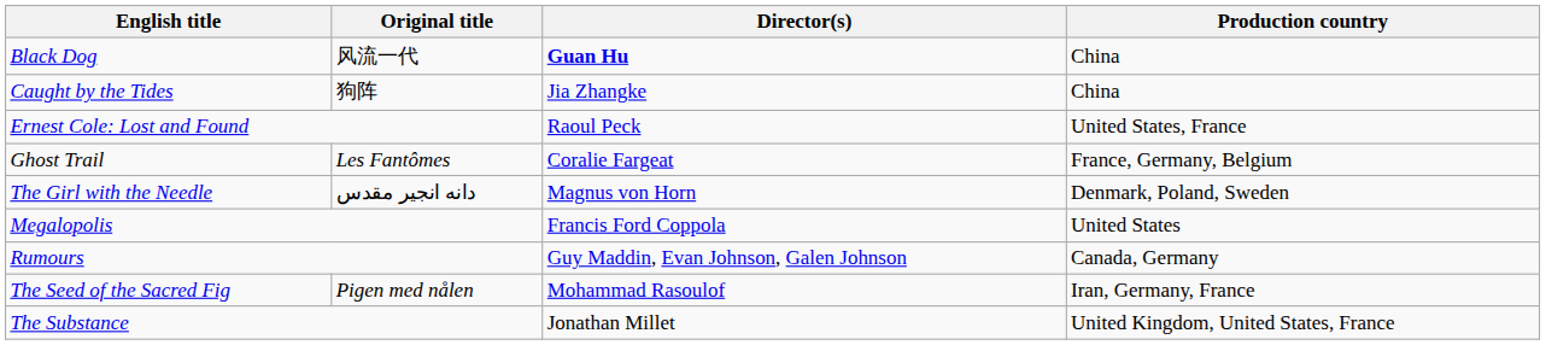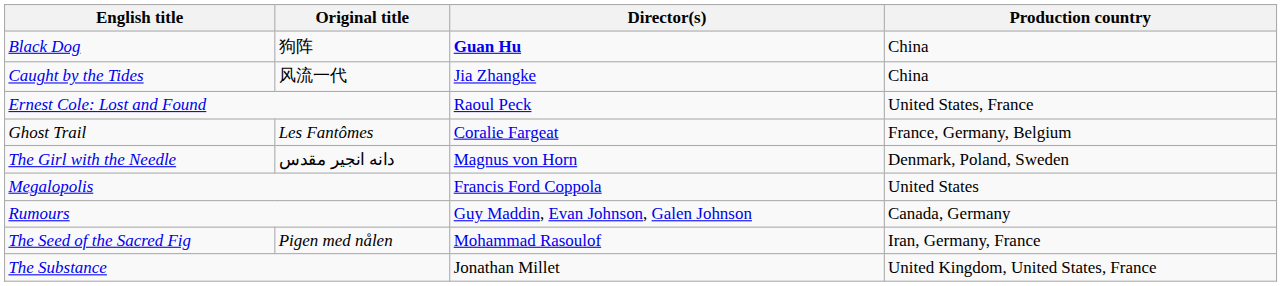 <table class="wikitable" style="width:95%; margin-bottom:2px">
 <tr>
 <th>English title</th>
 <th>Original title</th>
 <th>Director(s)</th>
 <th>Production country</th>
 </tr>
 <tr>
 <td><em><a href='#'>Black Dog</a></em></td>
-<td>风流一代</td>
+<td>狗阵</td>
 <td><strong><a href='#'>Guan Hu</a></strong></td>
 <td>China</td>
 </tr>
 <tr>
 <td><em><a href='#'>Caught by the Tides</a></em></td>
-<td>狗阵</td>
+<td>风流一代</td>
 <td><a href='#'>Jia Zhangke</a></td>
 <td>China</td>
 </tr>
 <tr>
 <td colspan=2><em><a href='#'>Ernest Cole: Lost and Found</a></em></td>
 <td><a href='#'>Raoul Peck</a></td>
 <td>United States, France</td>
 </tr>
 <tr>
 <td><em>Ghost Trail</em></td>
 <td><em>Les Fantômes</em></td>
 <td><a href='#'>Coralie Fargeat</a></td>
 <td>France, Germany, Belgium</td>
 </tr>
 <tr>
 <td><em><a href='#'>The Girl with the Needle</a></em></td>
 <td>دانه انجیر مقدس</td>
 <td><a href='#'>Magnus von Horn</a></td>
 <td>Denmark, Poland, Sweden</td>
 </tr>
 <tr>
 <td colspan=2><em><a href='#'>Megalopolis</a></em></td>
 <td><a href='#'>Francis Ford Coppola</a></td>
 <td>United States</td>
 </tr>
 <tr>
 <td colspan=2><em><a href='#'>Rumours</a></em></td>
 <td><a href='#'>Guy Maddin</a>, <a href='#'>Evan Johnson</a>, <a href='#'>Galen Johnson</a></td>
 <td>Canada, Germany</td>
 </tr>
 <tr>
 <td><em><a href='#'>The Seed of the Sacred Fig</a></em></td>
 <td><em>Pigen med nålen</em></td>
 <td><a href='#'>Mohammad Rasoulof</a></td>
 <td>Iran, Germany, France</td>
 </tr>
 <tr>
 <td colspan=2><em><a href='#'>The Substance</a></em></td>
 <td>Jonathan Millet</td>
 <td>United Kingdom, United States, France</td>
 </tr>
 </table>
